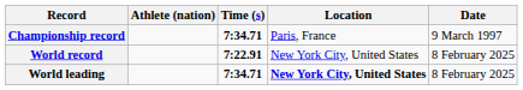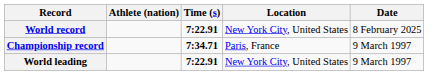 <table class="wikitable">
 <tr>
 <th scope="col">Record</th>
 <th scope="col">Athlete (nation)</th>
 <th scope="col">Time (<a href='#'>s</a>)</th>
 <th scope="col">Location</th>
 <th scope="col">Date</th>
 </tr>
 <tr>
+<th scope="row"><a href='#'>World record</a></th>
+<td></td>
+<td align="center"><strong>7:22.91</strong></td>
+<td><a href='#'>New York City</a>, United States</td>
+<td>8 February 2025</td>
+</tr>
+<tr>
 <th scope="row"><a href='#'>Championship record</a></th>
 <td></td>
 <td align="center"><strong>7:34.71</strong></td>
 <td><a href='#'>Paris</a>, France</td>
 <td>9 March 1997</td>
 </tr>
 <tr>
-<th scope="row"><a href='#'>World record</a></th>
+<th scope="row">World leading</th>
 <td></td>
 <td align="center"><strong>7:22.91</strong></td>
 <td><a href='#'>New York City</a>, United States</td>
-<td>8 February 2025</td>
-</tr>
-<tr>
-<th scope="row">World leading</th>
-<td></td>
-<td align="center"><strong>7:34.71</strong></td>
-<td><strong><a href='#'>New York City</a>, United States</strong></td>
-<td>8 February 2025</td>
+<td>9 March 1997</td>
 </tr>
 </table>
